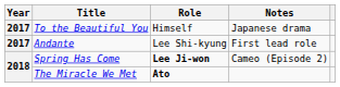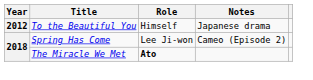 <table class="wikitable plainrowheaders sortable">
 <tr>
 <th scope="col">Year</th>
 <th scope="col">Title</th>
 <th scope="col">Role</th>
 <th scope="col">Notes</th>
 <th scope="col" class="unsortable"></th>
 </tr>
 <tr>
-<th scope="row">2017</th>
+<th scope="row">2012</th>
 <td><em><a href='#'>To the Beautiful You</a></em></td>
 <td>Himself</td>
 <td>Japanese drama</td>
 <td style="text-align:center"></td>
 </tr>
 <tr>
-<th scope="row">2017</th>
-<td><em><a href='#'>Andante</a></em></td>
-<td>Lee Shi-kyung</td>
-<td>First lead role</td>
-<td style="text-align:center"></td>
-</tr>
-<tr>
 <th scope="row"  rowspan="2">2018</th>
 <td><em><a href='#'>Spring Has Come</a></em></td>
-<td><strong>Lee Ji-won</strong></td>
+<td>Lee Ji-won</td>
 <td>Cameo (Episode 2)</td>
 <td style="text-align:center"></td>
 </tr>
 <tr>
 <td><em><a href='#'>The Miracle We Met</a></em></td>
 <td><strong>Ato</strong></td>
 <td></td>
 <td style="text-align:center"></td>
 </tr>
 </table>
